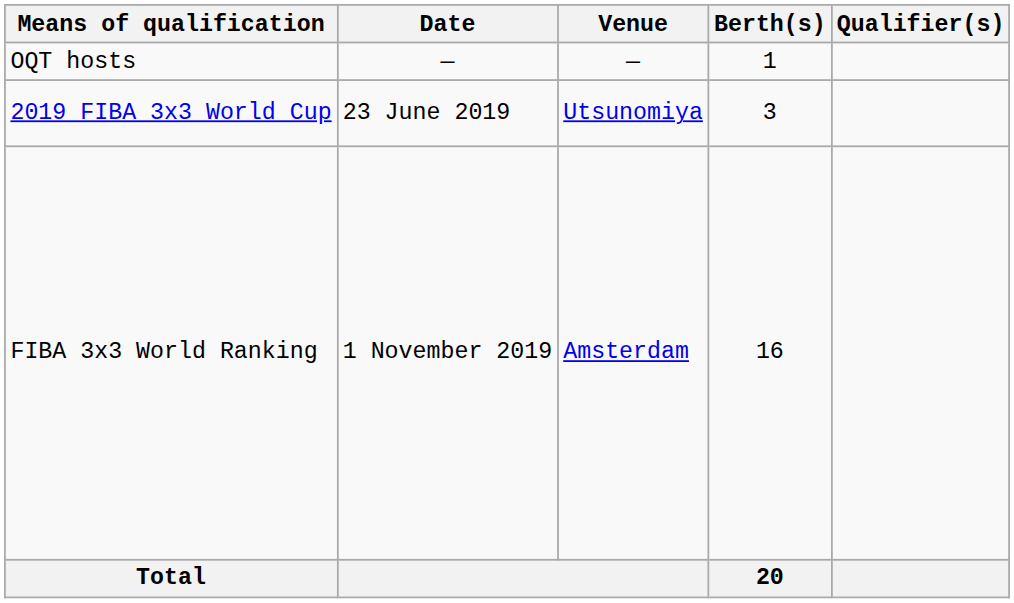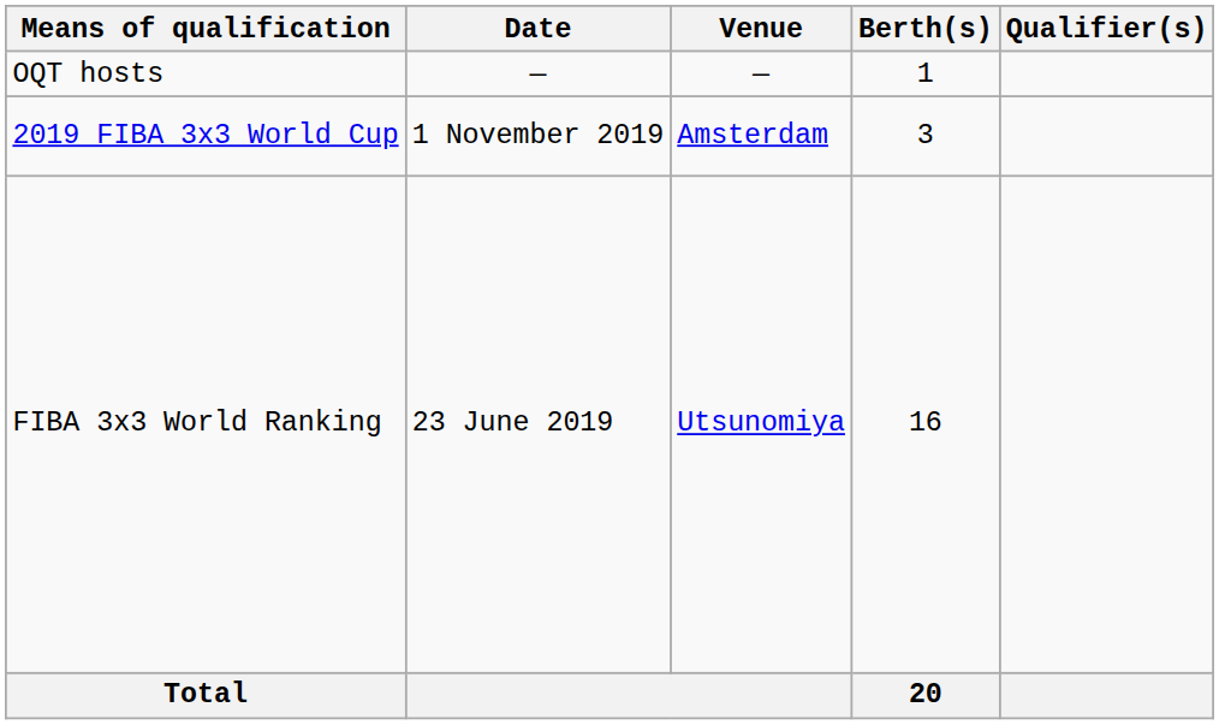 <table class="wikitable">
 <tr>
 <th>Means of qualification</th>
 <th>Date</th>
 <th>Venue</th>
 <th>Berth(s)</th>
 <th>Qualifier(s)</th>
 </tr>
 <tr>
 <td>OQT hosts</td>
 <td align="center">—</td>
 <td align=center>—</td>
 <td style="text-align:center;">1</td>
 <td></td>
 </tr>
 <tr>
 <td><a href='#'>2019 FIBA 3x3 World Cup</a></td>
-<td>23 June 2019</td>
-<td align=center> <a href='#'>Utsunomiya</a></td>
+<td>1 November 2019</td>
+<td> <a href='#'>Amsterdam</a></td>
 <td style="text-align:center;">3</td>
 <td> <br>  <br> </td>
 </tr>
 <tr>
 <td>FIBA 3x3 World Ranking</td>
-<td>1 November 2019</td>
-<td> <a href='#'>Amsterdam</a></td>
+<td>23 June 2019</td>
+<td align=center> <a href='#'>Utsunomiya</a></td>
 <td style="text-align:center;">16</td>
 <td> <br>  <br>  <br>  <br>  <br>  <br>  <br>  <br>  <br>  <br>  <br>  <br>  <br>  <br>  <br> </td>
 </tr>
 <tr>
 <th>Total</th>
 <th colspan="2"></th>
 <th>20</th>
 <th></th>
 </tr>
 </table>
